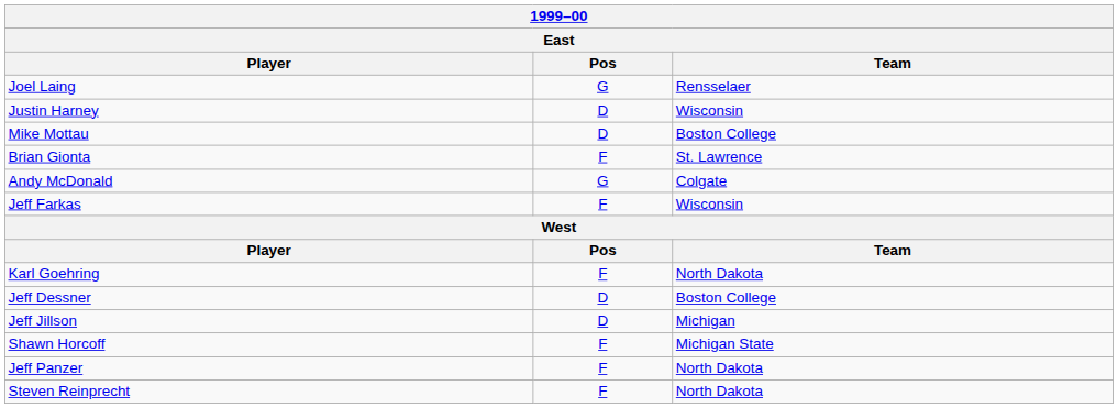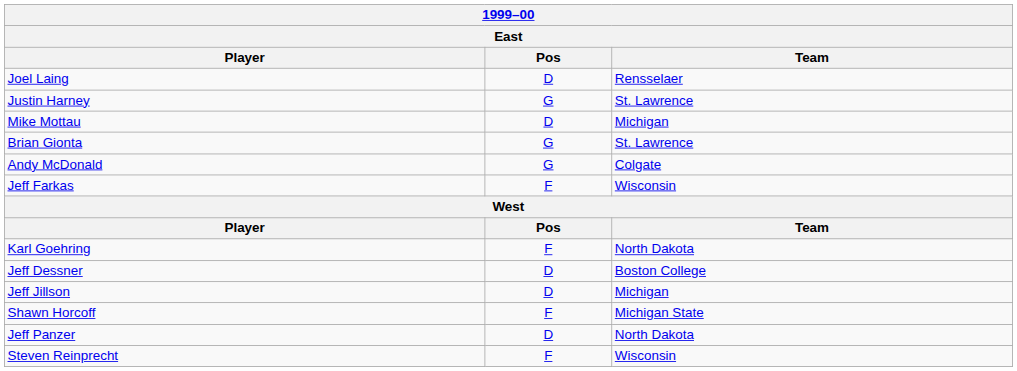 <table class="wikitable" width=95%>
 <tr>
 <th colspan=3><a href='#'>1999–00</a></th>
 </tr>
 <tr>
 <th colspan=3><strong>East</strong></th>
 </tr>
 <tr>
 <th>Player</th>
 <th>Pos</th>
 <th>Team</th>
 </tr>
 <tr>
 <td><a href='#'>Joel Laing</a></td>
-<td style="text-align:center;"><a href='#'>G</a></td>
+<td style="text-align:center;"><a href='#'>D</a></td>
 <td><a href='#'>Rensselaer</a></td>
 </tr>
 <tr>
 <td><a href='#'>Justin Harney</a></td>
-<td style="text-align:center;"><a href='#'>D</a></td>
-<td><a href='#'>Wisconsin</a></td>
+<td style="text-align:center;"><a href='#'>G</a></td>
+<td><a href='#'>St. Lawrence</a></td>
 </tr>
 <tr>
 <td><a href='#'>Mike Mottau</a></td>
 <td style="text-align:center;"><a href='#'>D</a></td>
-<td><a href='#'>Boston College</a></td>
+<td><a href='#'>Michigan</a></td>
 </tr>
 <tr>
 <td><a href='#'>Brian Gionta</a></td>
-<td style="text-align:center;"><a href='#'>F</a></td>
+<td style="text-align:center;"><a href='#'>G</a></td>
 <td><a href='#'>St. Lawrence</a></td>
 </tr>
 <tr>
 <td><a href='#'>Andy McDonald</a></td>
 <td style="text-align:center;"><a href='#'>G</a></td>
 <td><a href='#'>Colgate</a></td>
 </tr>
 <tr>
 <td><a href='#'>Jeff Farkas</a></td>
 <td style="text-align:center;"><a href='#'>F</a></td>
 <td><a href='#'>Wisconsin</a></td>
 </tr>
 <tr>
 <th colspan=3><strong>West</strong></th>
 </tr>
 <tr>
 <th>Player</th>
 <th>Pos</th>
 <th>Team</th>
 </tr>
 <tr>
 <td><a href='#'>Karl Goehring</a></td>
 <td style="text-align:center;"><a href='#'>F</a></td>
 <td><a href='#'>North Dakota</a></td>
 </tr>
 <tr>
 <td><a href='#'>Jeff Dessner</a></td>
 <td style="text-align:center;"><a href='#'>D</a></td>
 <td><a href='#'>Boston College</a></td>
 </tr>
 <tr>
 <td><a href='#'>Jeff Jillson</a></td>
 <td style="text-align:center;"><a href='#'>D</a></td>
 <td><a href='#'>Michigan</a></td>
 </tr>
 <tr>
 <td><a href='#'>Shawn Horcoff</a></td>
 <td style="text-align:center;"><a href='#'>F</a></td>
 <td><a href='#'>Michigan State</a></td>
 </tr>
 <tr>
 <td><a href='#'>Jeff Panzer</a></td>
-<td style="text-align:center;"><a href='#'>F</a></td>
+<td style="text-align:center;"><a href='#'>D</a></td>
 <td><a href='#'>North Dakota</a></td>
 </tr>
 <tr>
 <td><a href='#'>Steven Reinprecht</a></td>
 <td style="text-align:center;"><a href='#'>F</a></td>
-<td><a href='#'>North Dakota</a></td>
+<td><a href='#'>Wisconsin</a></td>
 </tr>
 </table>
